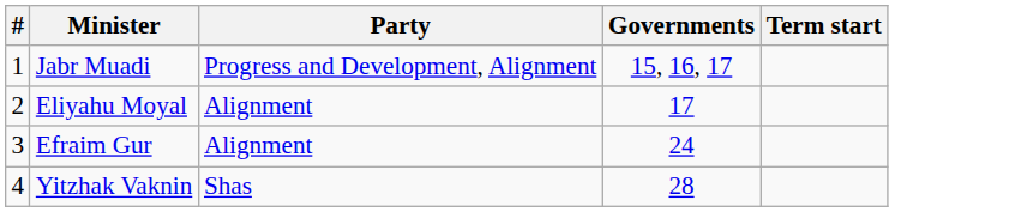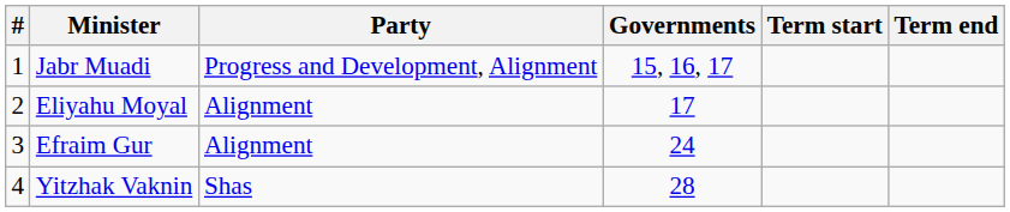 <table class=wikitable style=text-align:center>
 <tr>
 <th>#</th>
 <th>Minister</th>
 <th>Party</th>
 <th>Governments</th>
 <th>Term start</th>
+<th>Term end</th>
 </tr>
 <tr>
 <td>1</td>
 <td align=left><a href='#'>Jabr Muadi</a></td>
 <td align=left><a href='#'>Progress and Development</a>, <a href='#'>Alignment</a></td>
 <td><a href='#'>15</a>, <a href='#'>16</a>, <a href='#'>17</a></td>
+<td></td>
 <td></td>
 </tr>
 <tr>
 <td>2</td>
 <td align=left><a href='#'>Eliyahu Moyal</a></td>
 <td align=left><a href='#'>Alignment</a></td>
 <td><a href='#'>17</a></td>
 <td></td>
+<td></td>
 </tr>
 <tr>
 <td>3</td>
 <td align=left><a href='#'>Efraim Gur</a></td>
 <td align=left><a href='#'>Alignment</a></td>
 <td><a href='#'>24</a></td>
+<td></td>
 <td></td>
 </tr>
 <tr>
 <td>4</td>
 <td align=left><a href='#'>Yitzhak Vaknin</a></td>
 <td align=left><a href='#'>Shas</a></td>
 <td><a href='#'>28</a></td>
 <td></td>
+<td></td>
 </tr>
 </table>
